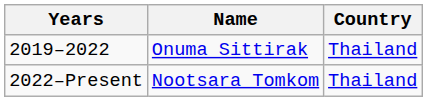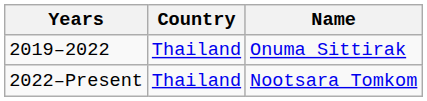 <table class="wikitable">
 <tr>
 <th>Years</th>
+<th>Country</th>
 <th>Name</th>
-<th>Country</th>
 </tr>
 <tr style="text-align:left;">
 <td>2019–2022</td>
+<td> <a href='#'>Thailand</a></td>
 <td><a href='#'>Onuma Sittirak</a></td>
-<td> <a href='#'>Thailand</a></td>
 </tr>
 <tr>
 <td>2022–Present</td>
+<td> <a href='#'>Thailand</a></td>
 <td><a href='#'>Nootsara Tomkom</a></td>
-<td> <a href='#'>Thailand</a></td>
 </tr>
 </table>
